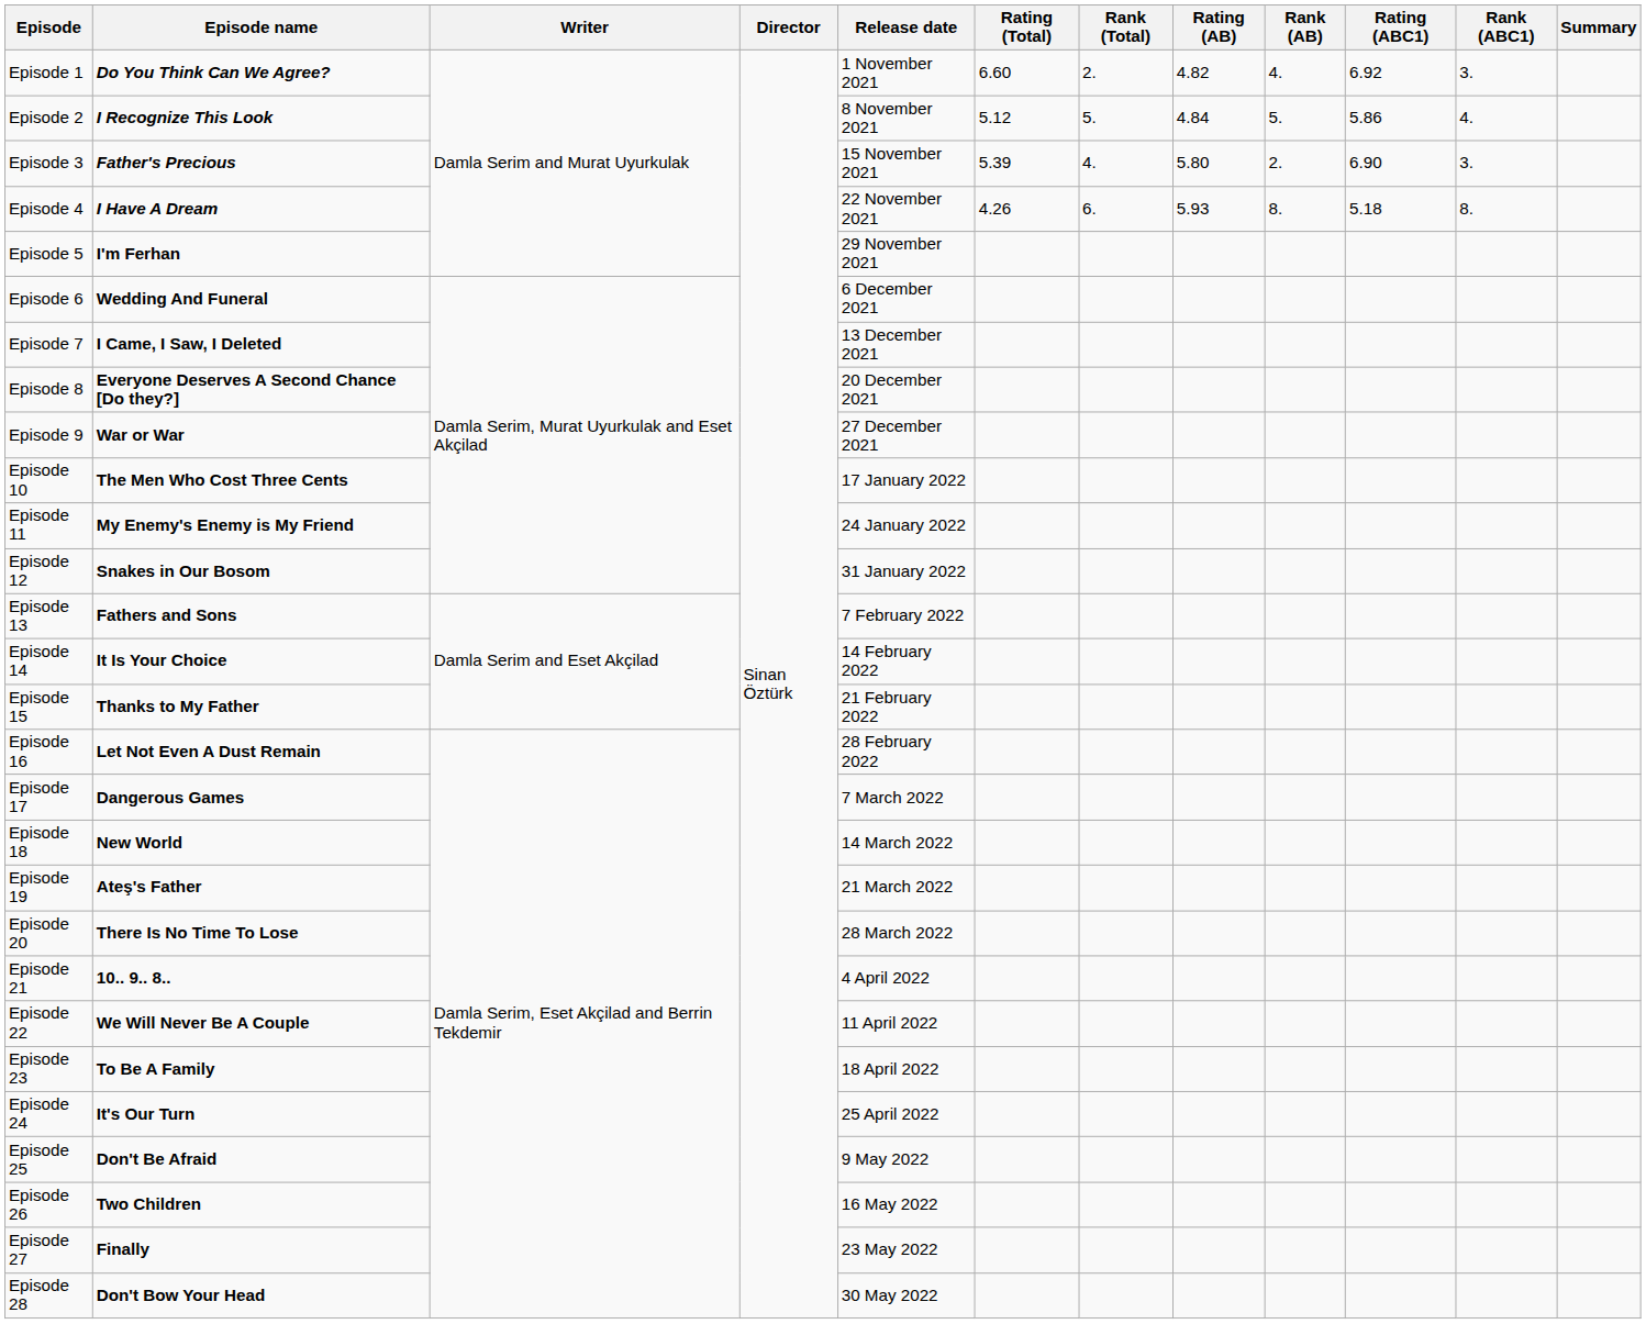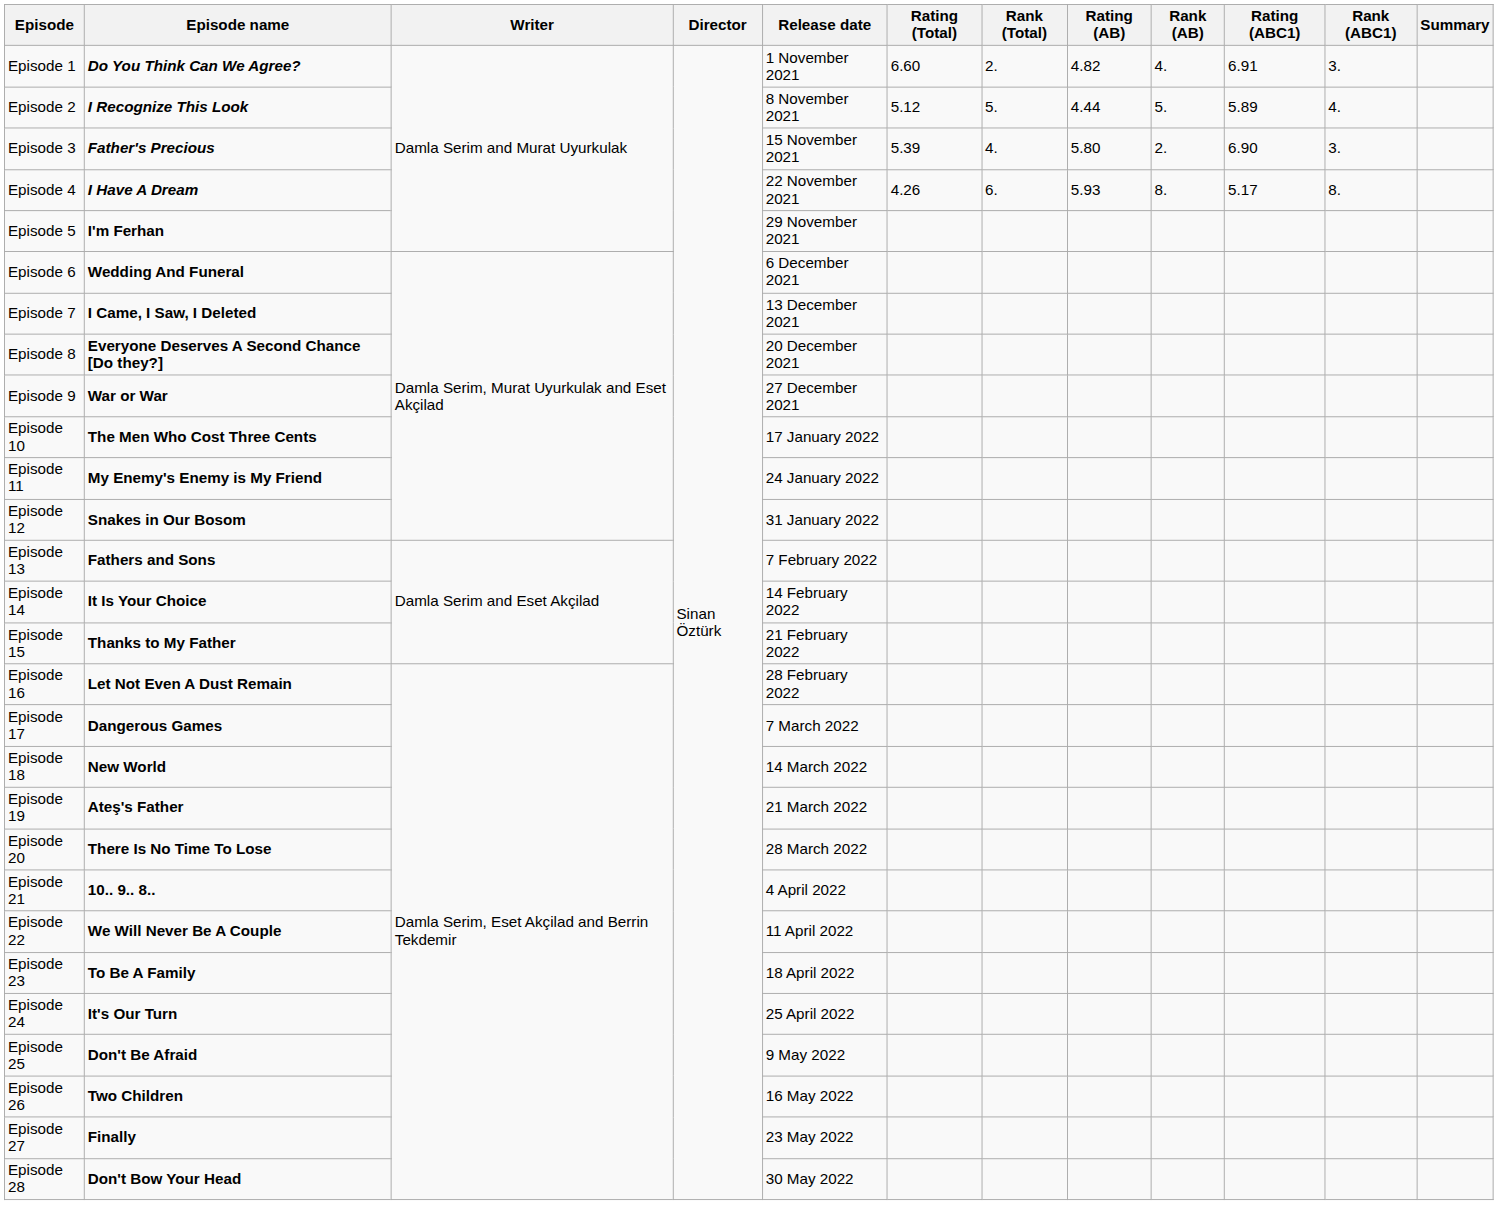 <table class="wikitable">
 <tr>
 <th>Episode</th>
 <th>Episode name</th>
 <th>Writer</th>
 <th>Director</th>
 <th>Release date</th>
 <th>Rating (Total)</th>
 <th>Rank (Total)</th>
 <th>Rating (AB)</th>
 <th>Rank (AB)</th>
 <th>Rating (ABC1)</th>
 <th>Rank (ABC1)</th>
 <th>Summary</th>
 </tr>
 <tr>
 <td>Episode 1</td>
 <td><strong><em>Do You Think Can We Agree?</em></strong></td>
 <td rowspan="5">Damla Serim and Murat Uyurkulak</td>
 <td rowspan="28">Sinan Öztürk</td>
 <td>1 November 2021</td>
 <td>6.60</td>
 <td>2.</td>
 <td>4.82</td>
 <td>4.</td>
-<td>6.92</td>
+<td>6.91</td>
 <td>3.</td>
 <td></td>
 </tr>
 <tr>
 <td>Episode 2</td>
 <td><strong><em>I Recognize This Look</em></strong></td>
 <td>8 November 2021</td>
 <td>5.12</td>
 <td>5.</td>
-<td>4.84</td>
+<td>4.44</td>
 <td>5.</td>
-<td>5.86</td>
+<td>5.89</td>
 <td>4.</td>
 <td></td>
 </tr>
 <tr>
 <td>Episode 3</td>
 <td><strong><em>Father's Precious</em></strong></td>
 <td>15 November 2021</td>
 <td>5.39</td>
 <td>4.</td>
 <td>5.80</td>
 <td>2.</td>
 <td>6.90</td>
 <td>3.</td>
 <td></td>
 </tr>
 <tr>
 <td>Episode 4</td>
 <td><strong><em>I Have A Dream</em></strong></td>
 <td>22 November 2021</td>
 <td>4.26</td>
 <td>6.</td>
 <td>5.93</td>
 <td>8.</td>
-<td>5.18</td>
+<td>5.17</td>
 <td>8.</td>
 <td></td>
 </tr>
 <tr>
 <td>Episode 5</td>
 <td><strong>I'm Ferhan</strong></td>
 <td>29 November 2021</td>
 <td></td>
 <td></td>
 <td></td>
 <td></td>
 <td></td>
 <td></td>
 <td></td>
 </tr>
 <tr>
 <td>Episode 6</td>
 <td><strong>Wedding And Funeral</strong></td>
 <td rowspan="7">Damla Serim, Murat Uyurkulak and Eset Akçilad</td>
 <td>6 December 2021</td>
 <td></td>
 <td></td>
 <td></td>
 <td></td>
 <td></td>
 <td></td>
 <td></td>
 </tr>
 <tr>
 <td>Episode 7</td>
 <td><strong>I Came, I Saw, I Deleted</strong></td>
 <td>13 December 2021</td>
 <td></td>
 <td></td>
 <td></td>
 <td></td>
 <td></td>
 <td></td>
 <td></td>
 </tr>
 <tr>
 <td>Episode 8</td>
 <td><strong>Everyone Deserves A Second Chance [Do they?]</strong></td>
 <td>20 December<br>2021</td>
 <td></td>
 <td></td>
 <td></td>
 <td></td>
 <td></td>
 <td></td>
 <td></td>
 </tr>
 <tr>
 <td>Episode 9</td>
 <td><strong>War or War</strong></td>
 <td>27 December 2021</td>
 <td></td>
 <td></td>
 <td></td>
 <td></td>
 <td></td>
 <td></td>
 <td></td>
 </tr>
 <tr>
 <td>Episode 10</td>
 <td><strong>The Men Who Cost Three Cents</strong></td>
 <td>17 January 2022</td>
 <td></td>
 <td></td>
 <td></td>
 <td></td>
 <td></td>
 <td></td>
 <td></td>
 </tr>
 <tr>
 <td>Episode 11</td>
 <td><strong>My Enemy's Enemy is My Friend</strong></td>
 <td>24 January 2022</td>
 <td></td>
 <td></td>
 <td></td>
 <td></td>
 <td></td>
 <td></td>
 <td></td>
 </tr>
 <tr>
 <td>Episode 12</td>
 <td><strong>Snakes in Our Bosom</strong></td>
 <td>31 January 2022</td>
 <td></td>
 <td></td>
 <td></td>
 <td></td>
 <td></td>
 <td></td>
 <td></td>
 </tr>
 <tr>
 <td>Episode 13</td>
 <td><strong>Fathers and Sons</strong></td>
 <td rowspan="3">Damla Serim and Eset Akçilad</td>
 <td>7 February 2022</td>
 <td></td>
 <td></td>
 <td></td>
 <td></td>
 <td></td>
 <td></td>
 <td></td>
 </tr>
 <tr>
 <td>Episode 14</td>
 <td><strong>It Is Your Choice</strong></td>
 <td>14 February 2022</td>
 <td></td>
 <td></td>
 <td></td>
 <td></td>
 <td></td>
 <td></td>
 <td></td>
 </tr>
 <tr>
 <td>Episode 15</td>
 <td><strong>Thanks to My Father</strong></td>
 <td>21 February 2022</td>
 <td></td>
 <td></td>
 <td></td>
 <td></td>
 <td></td>
 <td></td>
 <td></td>
 </tr>
 <tr>
 <td>Episode 16</td>
 <td><strong>Let Not Even A Dust Remain</strong></td>
 <td rowspan="13">Damla Serim, Eset Akçilad and Berrin Tekdemir</td>
 <td>28 February<br>2022</td>
 <td></td>
 <td></td>
 <td></td>
 <td></td>
 <td></td>
 <td></td>
 <td></td>
 </tr>
 <tr>
 <td>Episode<br>17</td>
 <td><strong>Dangerous Games</strong></td>
 <td>7 March 2022</td>
 <td></td>
 <td></td>
 <td></td>
 <td></td>
 <td></td>
 <td></td>
 <td></td>
 </tr>
 <tr>
 <td>Episode<br>18</td>
 <td><strong>New World</strong></td>
 <td>14 March 2022</td>
 <td></td>
 <td></td>
 <td></td>
 <td></td>
 <td></td>
 <td></td>
 <td></td>
 </tr>
 <tr>
 <td>Episode<br>19</td>
 <td><strong>Ateş's Father</strong></td>
 <td>21 March 2022</td>
 <td></td>
 <td></td>
 <td></td>
 <td></td>
 <td></td>
 <td></td>
 <td></td>
 </tr>
 <tr>
 <td>Episode 20</td>
 <td><strong>There Is No Time To Lose</strong></td>
 <td>28 March 2022</td>
 <td></td>
 <td></td>
 <td></td>
 <td></td>
 <td></td>
 <td></td>
 <td></td>
 </tr>
 <tr>
 <td>Episode 21</td>
 <td><strong>10.. 9.. 8..</strong></td>
 <td>4 April 2022</td>
 <td></td>
 <td></td>
 <td></td>
 <td></td>
 <td></td>
 <td></td>
 <td></td>
 </tr>
 <tr>
 <td>Episode 22</td>
 <td><strong>We Will Never Be A Couple</strong></td>
 <td>11 April 2022</td>
 <td></td>
 <td></td>
 <td></td>
 <td></td>
 <td></td>
 <td></td>
 <td></td>
 </tr>
 <tr>
 <td>Episode 23</td>
 <td><strong>To Be A Family</strong></td>
 <td>18 April 2022</td>
 <td></td>
 <td></td>
 <td></td>
 <td></td>
 <td></td>
 <td></td>
 <td></td>
 </tr>
 <tr>
 <td>Episode 24</td>
 <td><strong>It's Our Turn</strong></td>
 <td>25 April 2022</td>
 <td></td>
 <td></td>
 <td></td>
 <td></td>
 <td></td>
 <td></td>
 <td></td>
 </tr>
 <tr>
 <td>Episode 25</td>
 <td><strong>Don't Be Afraid</strong></td>
 <td>9 May 2022</td>
 <td></td>
 <td></td>
 <td></td>
 <td></td>
 <td></td>
 <td></td>
 <td></td>
 </tr>
 <tr>
 <td>Episode 26</td>
 <td><strong>Two Children</strong></td>
 <td>16 May 2022</td>
 <td></td>
 <td></td>
 <td></td>
 <td></td>
 <td></td>
 <td></td>
 <td></td>
 </tr>
 <tr>
 <td>Episode 27</td>
 <td><strong>Finally</strong></td>
 <td>23 May 2022</td>
 <td></td>
 <td></td>
 <td></td>
 <td></td>
 <td></td>
 <td></td>
 <td></td>
 </tr>
 <tr>
 <td>Episode 28</td>
 <td><strong>Don't Bow Your Head</strong></td>
 <td>30 May 2022</td>
 <td></td>
 <td></td>
 <td></td>
 <td></td>
 <td></td>
 <td></td>
 <td></td>
 </tr>
 </table>
